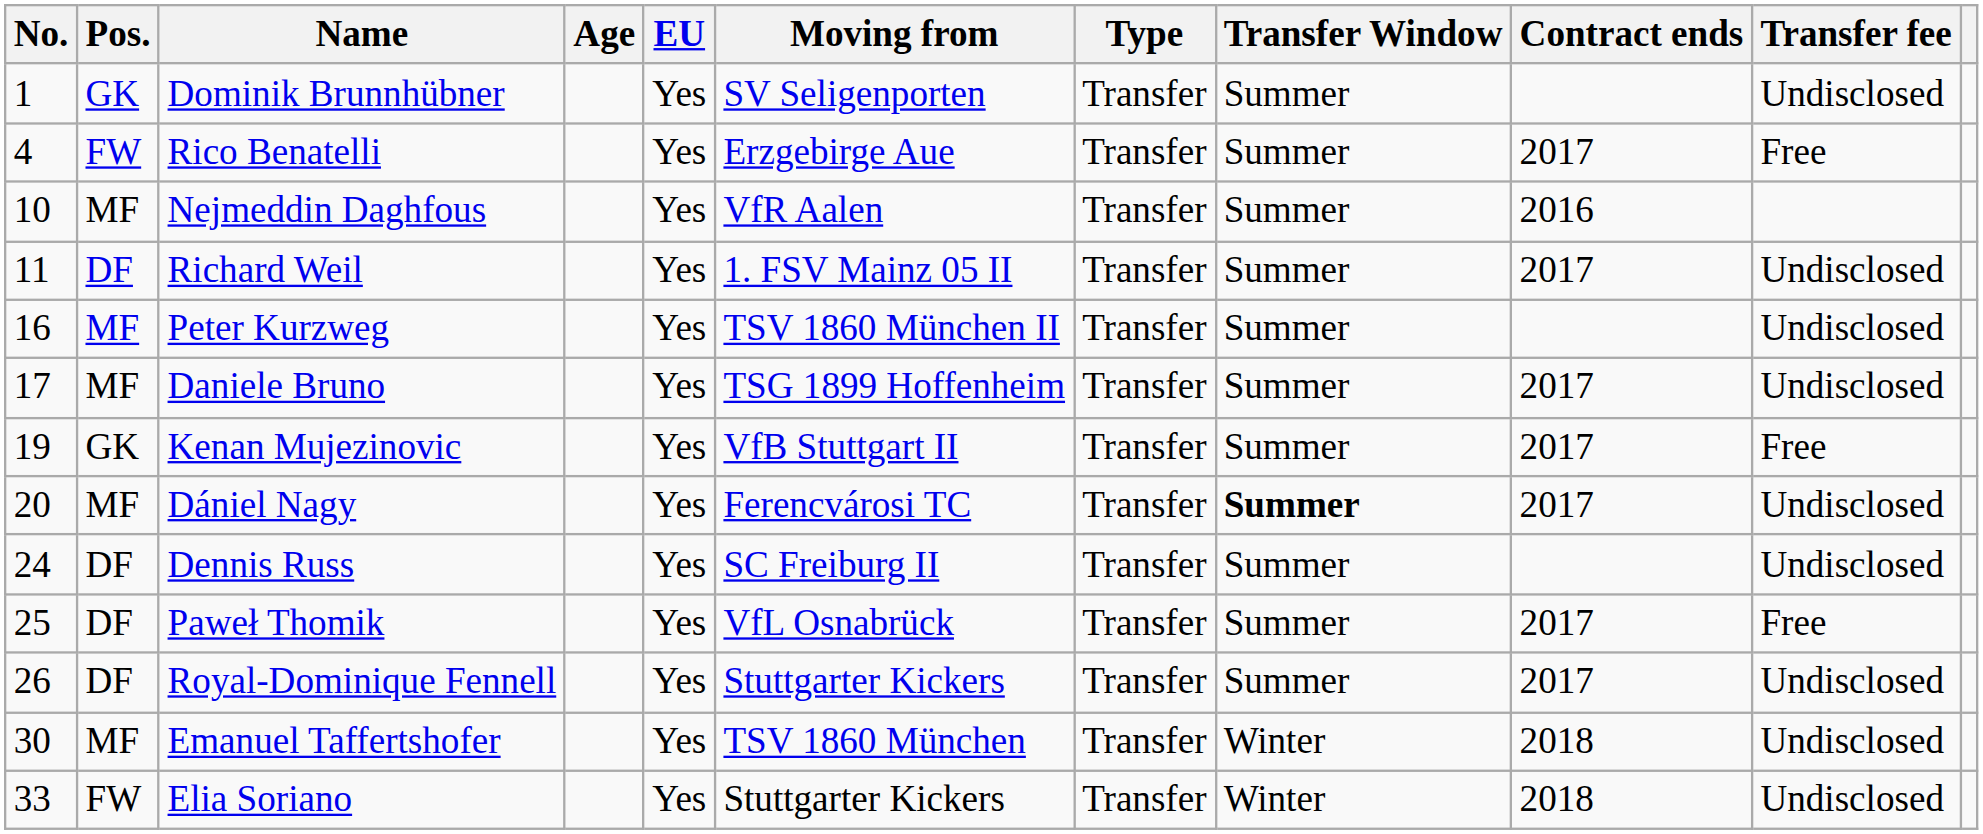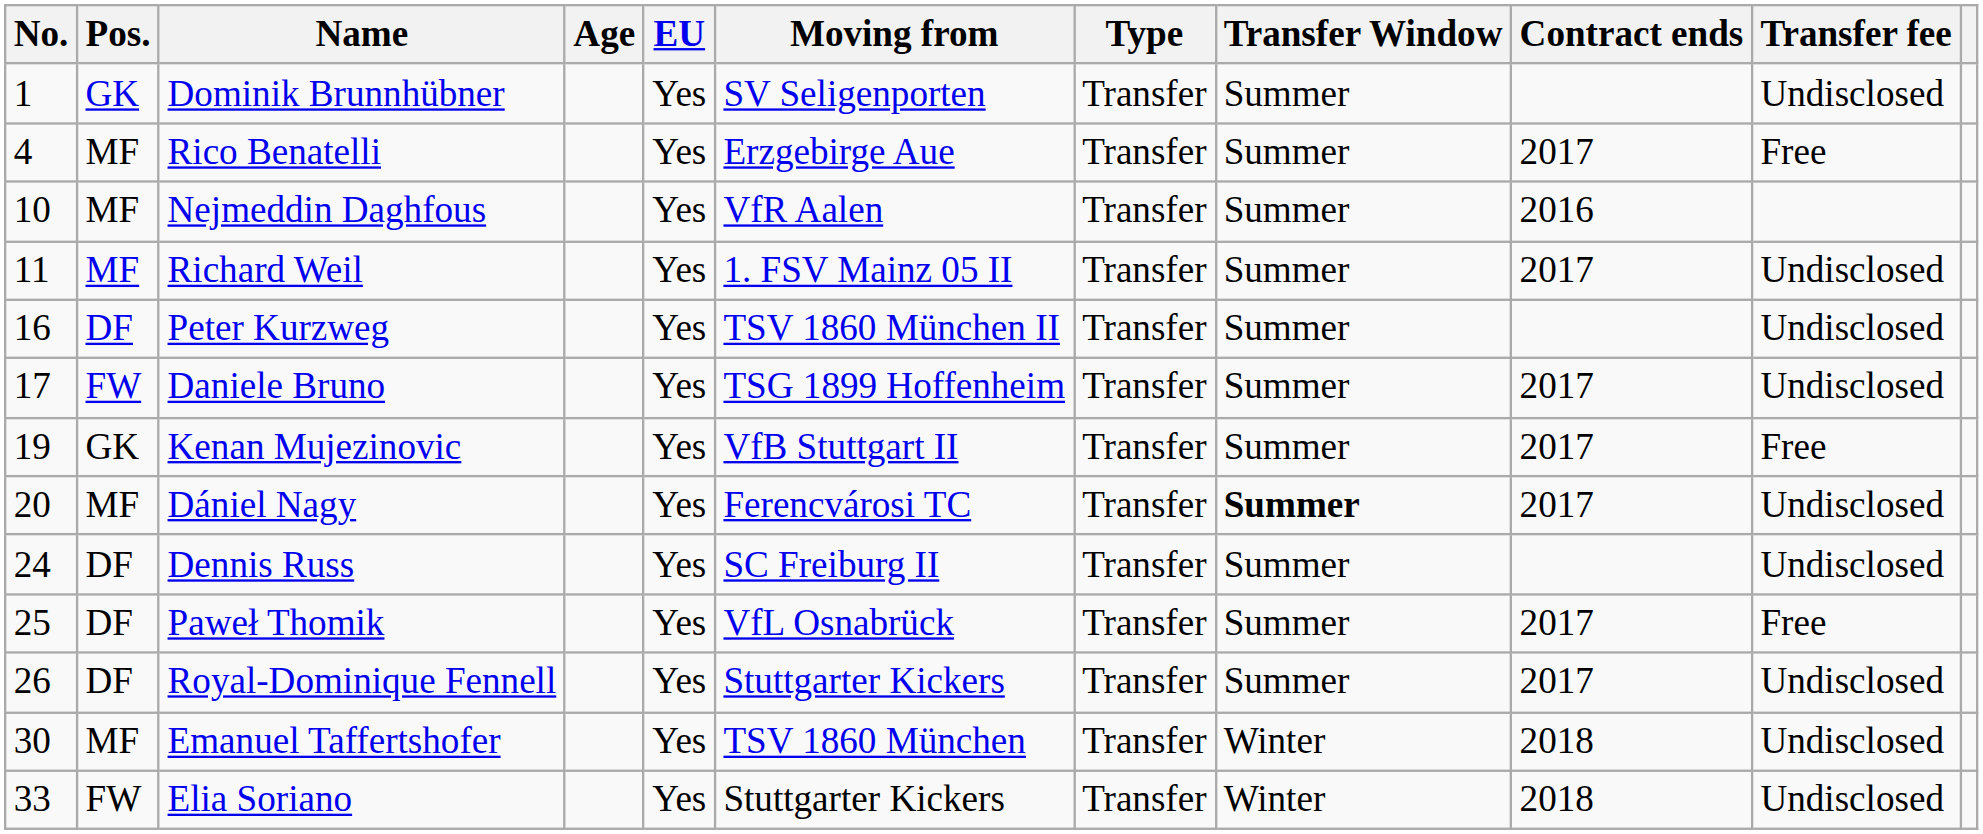 <table class="wikitable">
 <tr>
 <th>No.</th>
 <th>Pos.</th>
 <th>Name</th>
 <th>Age</th>
 <th><a href='#'>EU</a></th>
 <th>Moving from</th>
 <th>Type</th>
 <th>Transfer Window</th>
 <th>Contract ends</th>
 <th>Transfer fee</th>
 <th></th>
 </tr>
 <tr>
 <td>1</td>
 <td><a href='#'>GK</a></td>
 <td> <a href='#'>Dominik Brunnhübner</a></td>
 <td></td>
 <td>Yes</td>
 <td><a href='#'>SV Seligenporten</a></td>
 <td>Transfer</td>
 <td>Summer</td>
 <td></td>
 <td>Undisclosed</td>
 <td></td>
 </tr>
 <tr>
 <td>4</td>
-<td><a href='#'>FW</a></td>
+<td>MF</td>
 <td> <a href='#'>Rico Benatelli</a></td>
 <td></td>
 <td>Yes</td>
 <td><a href='#'>Erzgebirge Aue</a></td>
 <td>Transfer</td>
 <td>Summer</td>
 <td>2017</td>
 <td>Free</td>
 <td></td>
 </tr>
 <tr>
 <td>10</td>
 <td>MF</td>
 <td> <a href='#'>Nejmeddin Daghfous</a></td>
 <td></td>
 <td>Yes</td>
 <td><a href='#'>VfR Aalen</a></td>
 <td>Transfer</td>
 <td>Summer</td>
 <td>2016</td>
 <td></td>
 <td></td>
 </tr>
 <tr>
 <td>11</td>
-<td><a href='#'>DF</a></td>
+<td><a href='#'>MF</a></td>
 <td> <a href='#'>Richard Weil</a></td>
 <td></td>
 <td>Yes</td>
 <td><a href='#'>1. FSV Mainz 05 II</a></td>
 <td>Transfer</td>
 <td>Summer</td>
 <td>2017</td>
 <td>Undisclosed</td>
 <td></td>
 </tr>
 <tr>
 <td>16</td>
-<td><a href='#'>MF</a></td>
+<td><a href='#'>DF</a></td>
 <td> <a href='#'>Peter Kurzweg</a></td>
 <td></td>
 <td>Yes</td>
 <td><a href='#'>TSV 1860 München II</a></td>
 <td>Transfer</td>
 <td>Summer</td>
 <td></td>
 <td>Undisclosed</td>
 <td></td>
 </tr>
 <tr>
 <td>17</td>
-<td>MF</td>
+<td><a href='#'>FW</a></td>
 <td> <a href='#'>Daniele Bruno</a></td>
 <td></td>
 <td>Yes</td>
 <td><a href='#'>TSG 1899 Hoffenheim</a></td>
 <td>Transfer</td>
 <td>Summer</td>
 <td>2017</td>
 <td>Undisclosed</td>
 <td></td>
 </tr>
 <tr>
 <td>19</td>
 <td>GK</td>
 <td> <a href='#'>Kenan Mujezinovic</a></td>
 <td></td>
 <td>Yes</td>
 <td><a href='#'>VfB Stuttgart II</a></td>
 <td>Transfer</td>
 <td>Summer</td>
 <td>2017</td>
 <td>Free</td>
 <td></td>
 </tr>
 <tr>
 <td>20</td>
 <td>MF</td>
 <td> <a href='#'>Dániel Nagy</a></td>
 <td></td>
 <td>Yes</td>
 <td><a href='#'>Ferencvárosi TC</a></td>
 <td>Transfer</td>
 <td><strong>Summer</strong></td>
 <td>2017</td>
 <td>Undisclosed</td>
 <td></td>
 </tr>
 <tr>
 <td>24</td>
 <td>DF</td>
 <td> <a href='#'>Dennis Russ</a></td>
 <td></td>
 <td>Yes</td>
 <td><a href='#'>SC Freiburg II</a></td>
 <td>Transfer</td>
 <td>Summer</td>
 <td></td>
 <td>Undisclosed</td>
 <td></td>
 </tr>
 <tr>
 <td>25</td>
 <td>DF</td>
 <td> <a href='#'>Paweł Thomik</a></td>
 <td></td>
 <td>Yes</td>
 <td><a href='#'>VfL Osnabrück</a></td>
 <td>Transfer</td>
 <td>Summer</td>
 <td>2017</td>
 <td>Free</td>
 <td></td>
 </tr>
 <tr>
 <td>26</td>
 <td>DF</td>
 <td> <a href='#'>Royal-Dominique Fennell</a></td>
 <td></td>
 <td>Yes</td>
 <td><a href='#'>Stuttgarter Kickers</a></td>
 <td>Transfer</td>
 <td>Summer</td>
 <td>2017</td>
 <td>Undisclosed</td>
 <td></td>
 </tr>
 <tr>
 <td>30</td>
 <td>MF</td>
 <td> <a href='#'>Emanuel Taffertshofer</a></td>
 <td></td>
 <td>Yes</td>
 <td><a href='#'>TSV 1860 München</a></td>
 <td>Transfer</td>
 <td>Winter</td>
 <td>2018</td>
 <td>Undisclosed</td>
 <td></td>
 </tr>
 <tr>
 <td>33</td>
 <td>FW</td>
 <td> <a href='#'>Elia Soriano</a></td>
 <td></td>
 <td>Yes</td>
 <td>Stuttgarter Kickers</td>
 <td>Transfer</td>
 <td>Winter</td>
 <td>2018</td>
 <td>Undisclosed</td>
 <td></td>
 </tr>
 </table>
